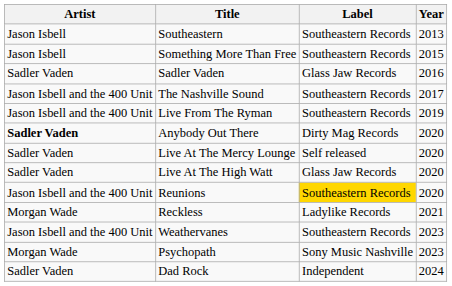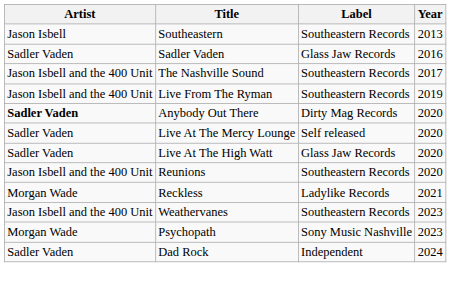 <table class="wikitable">
 <tr>
 <th>Artist</th>
 <th>Title</th>
 <th>Label</th>
 <th>Year</th>
 </tr>
 <tr>
 <td>Jason Isbell</td>
 <td>Southeastern</td>
 <td>Southeastern Records</td>
 <td>2013</td>
-</tr>
-<tr>
-<td>Jason Isbell</td>
-<td>Something More Than Free</td>
-<td>Southeastern Records</td>
-<td>2015</td>
 </tr>
 <tr>
 <td>Sadler Vaden</td>
 <td>Sadler Vaden</td>
 <td>Glass Jaw Records</td>
 <td>2016</td>
 </tr>
 <tr>
 <td>Jason Isbell and the 400 Unit</td>
 <td>The Nashville Sound</td>
 <td>Southeastern Records</td>
 <td>2017</td>
 </tr>
 <tr>
 <td>Jason Isbell and the 400 Unit</td>
 <td>Live From The Ryman</td>
 <td>Southeastern Records</td>
 <td>2019</td>
 </tr>
 <tr>
 <td><strong>Sadler Vaden</strong></td>
 <td>Anybody Out There</td>
 <td>Dirty Mag Records</td>
 <td>2020</td>
 </tr>
 <tr>
 <td>Sadler Vaden</td>
 <td>Live At The Mercy Lounge</td>
 <td>Self released</td>
 <td>2020</td>
 </tr>
 <tr>
 <td>Sadler Vaden</td>
 <td>Live At The High Watt</td>
 <td>Glass Jaw Records</td>
 <td>2020</td>
 </tr>
 <tr>
 <td>Jason Isbell and the 400 Unit</td>
 <td>Reunions</td>
-<td style="background: gold;">Southeastern Records</td>
+<td>Southeastern Records</td>
 <td>2020</td>
 </tr>
 <tr>
 <td>Morgan Wade</td>
 <td>Reckless</td>
 <td>Ladylike Records</td>
 <td>2021</td>
 </tr>
 <tr>
 <td>Jason Isbell and the 400 Unit</td>
 <td>Weathervanes</td>
 <td>Southeastern Records</td>
 <td>2023</td>
 </tr>
 <tr>
 <td>Morgan Wade</td>
 <td>Psychopath</td>
 <td>Sony Music Nashville</td>
 <td>2023</td>
 </tr>
 <tr>
 <td>Sadler Vaden</td>
 <td>Dad Rock</td>
 <td>Independent</td>
 <td>2024</td>
 </tr>
 </table>
